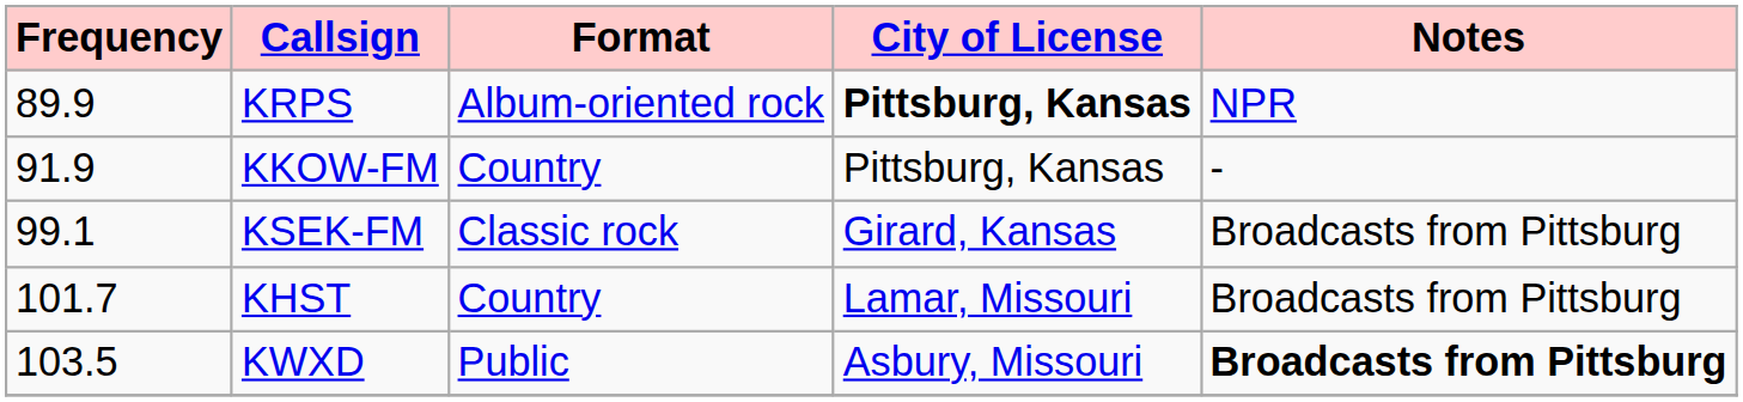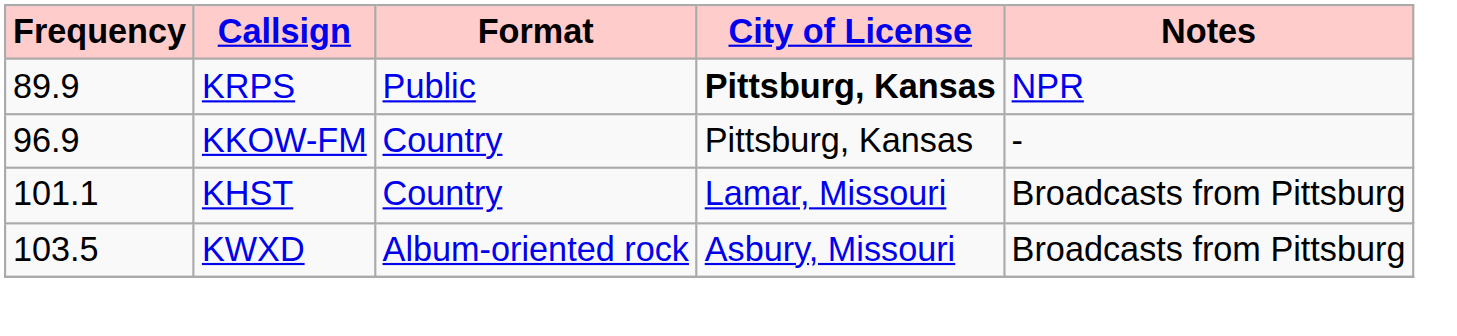 <table class="wikitable">
 <tr>
 <th style="background:#ffcccc;"><strong>Frequency</strong></th>
 <th style="background:#ffcccc;"><strong><a href='#'>Callsign</a></strong></th>
 <th style="background:#ffcccc;"><strong>Format</strong></th>
 <th style="background:#ffcccc;"><strong><a href='#'>City of License</a></strong></th>
 <th style="background:#ffcccc;"><strong>Notes</strong></th>
 </tr>
 <tr>
 <td>89.9</td>
 <td><a href='#'>KRPS</a></td>
-<td><a href='#'>Album-oriented rock</a></td>
+<td><a href='#'>Public</a></td>
 <td><strong>Pittsburg, Kansas</strong></td>
 <td><a href='#'>NPR</a></td>
 </tr>
 <tr>
-<td>91.9</td>
+<td>96.9</td>
 <td><a href='#'>KKOW-FM</a></td>
 <td><a href='#'>Country</a></td>
 <td>Pittsburg, Kansas</td>
 <td>-</td>
 </tr>
 <tr>
-<td>99.1</td>
-<td><a href='#'>KSEK-FM</a></td>
-<td><a href='#'>Classic rock</a></td>
-<td><a href='#'>Girard, Kansas</a></td>
-<td>Broadcasts from Pittsburg</td>
-</tr>
-<tr>
-<td>101.7</td>
+<td>101.1</td>
 <td><a href='#'>KHST</a></td>
 <td><a href='#'>Country</a></td>
 <td><a href='#'>Lamar, Missouri</a></td>
 <td>Broadcasts from Pittsburg</td>
 </tr>
 <tr>
 <td>103.5</td>
 <td><a href='#'>KWXD</a></td>
-<td><a href='#'>Public</a></td>
+<td><a href='#'>Album-oriented rock</a></td>
 <td><a href='#'>Asbury, Missouri</a></td>
-<td><strong>Broadcasts from Pittsburg</strong></td>
+<td>Broadcasts from Pittsburg</td>
 </tr>
 <tr>
 </tr>
 </table>
